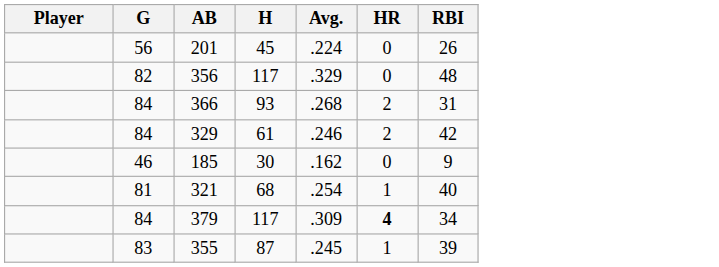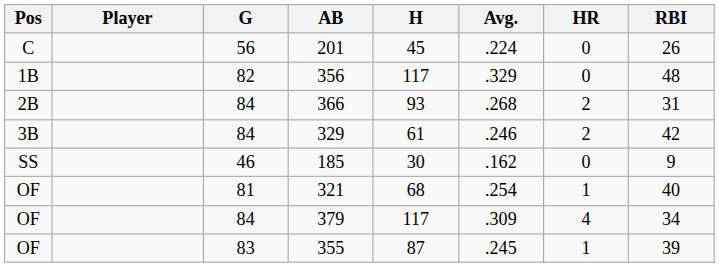 <table class="wikitable sortable">
 <tr>
+<th bgcolor="#DDDDFF" width="5%">Pos</th>
 <th bgcolor="#DDDDFF" width="16%">Player</th>
 <th bgcolor="#DDDDFF" width="9%">G</th>
 <th bgcolor="#DDDDFF" width="9%">AB</th>
 <th bgcolor="#DDDDFF" width="9%">H</th>
 <th bgcolor="#DDDDFF" width="9%">Avg.</th>
 <th bgcolor="#DDDDFF" width="9%">HR</th>
 <th bgcolor="#DDDDFF" width="9%">RBI</th>
 </tr>
 <tr align="center">
+<td>C</td>
 <td></td>
 <td>56</td>
 <td>201</td>
 <td>45</td>
 <td>.224</td>
 <td>0</td>
 <td>26</td>
 </tr>
 <tr align="center">
+<td>1B</td>
 <td></td>
 <td>82</td>
 <td>356</td>
 <td>117</td>
 <td>.329</td>
 <td>0</td>
 <td>48</td>
 </tr>
 <tr align="center">
+<td>2B</td>
 <td></td>
 <td>84</td>
 <td>366</td>
 <td>93</td>
 <td>.268</td>
 <td>2</td>
 <td>31</td>
 </tr>
 <tr align="center">
+<td>3B</td>
 <td></td>
 <td>84</td>
 <td>329</td>
 <td>61</td>
 <td>.246</td>
 <td>2</td>
 <td>42</td>
 </tr>
 <tr align="center">
+<td>SS</td>
 <td></td>
 <td>46</td>
 <td>185</td>
 <td>30</td>
 <td>.162</td>
 <td>0</td>
 <td>9</td>
 </tr>
 <tr align="center">
+<td>OF</td>
 <td></td>
 <td>81</td>
 <td>321</td>
 <td>68</td>
 <td>.254</td>
 <td>1</td>
 <td>40</td>
 </tr>
 <tr align="center">
+<td>OF</td>
 <td></td>
 <td>84</td>
 <td>379</td>
 <td>117</td>
 <td>.309</td>
-<td><strong>4</strong></td>
+<td>4</td>
 <td>34</td>
 </tr>
 <tr align="center">
+<td>OF</td>
 <td></td>
 <td>83</td>
 <td>355</td>
 <td>87</td>
 <td>.245</td>
 <td>1</td>
 <td>39</td>
 </tr>
 </table>
